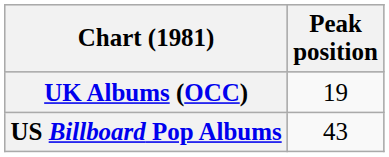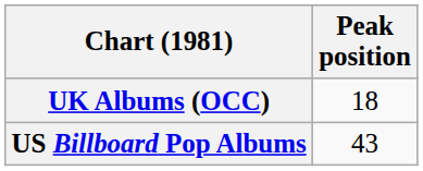 <table class="wikitable sortable plainrowheaders" style="text-align:center">
 <tr>
 <th scope="col">Chart (1981)</th>
 <th scope="col">Peak<br>position</th>
 </tr>
 <tr>
 <th scope="row"><a href='#'>UK Albums</a> (<a href='#'>OCC</a>)</th>
-<td>19</td>
+<td>18</td>
 </tr>
 <tr>
 <th scope="row">US <a href='#'><em>Billboard</em> Pop Albums</a></th>
 <td>43</td>
 </tr>
 </table>
